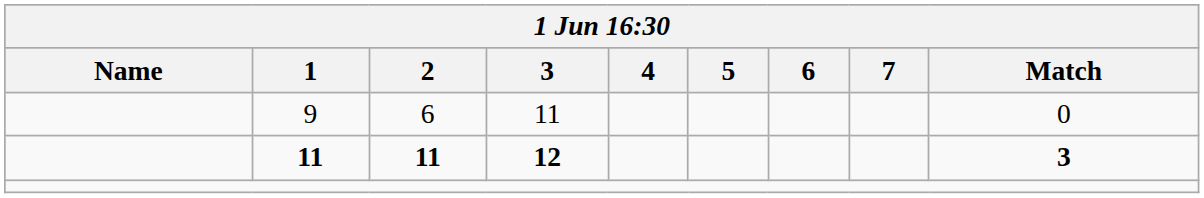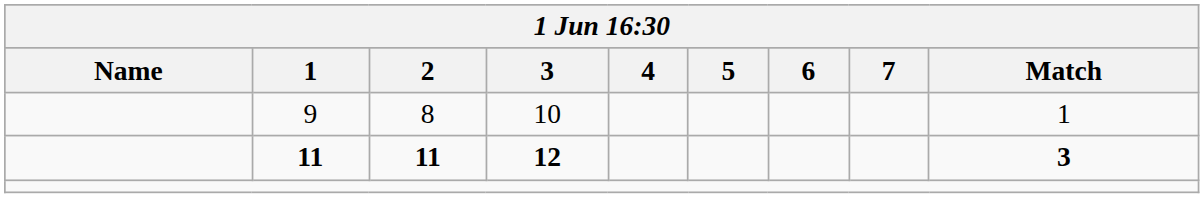 <table class=wikitable style="text-align:center; width: 55%">
 <tr>
 <th colspan=17><em>1 Jun 16:30</em></th>
 </tr>
 <tr>
 <th>Name</th>
 <th>1</th>
 <th>2</th>
 <th>3</th>
 <th>4</th>
 <th>5</th>
 <th>6</th>
 <th>7</th>
 <th>Match</th>
 </tr>
 <tr>
 <td style="text-align:left;"></td>
 <td>9</td>
-<td>6</td>
-<td>11</td>
+<td>8</td>
+<td>10</td>
 <td></td>
 <td></td>
 <td></td>
 <td></td>
-<td>0</td>
+<td>1</td>
 </tr>
 <tr>
 <td style="text-align:left;"><strong></strong></td>
 <td><strong>11</strong></td>
 <td><strong>11</strong></td>
 <td><strong>12</strong></td>
 <td></td>
 <td></td>
 <td></td>
 <td></td>
 <td><strong>3</strong></td>
 </tr>
 <tr>
 <td colspan=17></td>
 </tr>
 </table>
